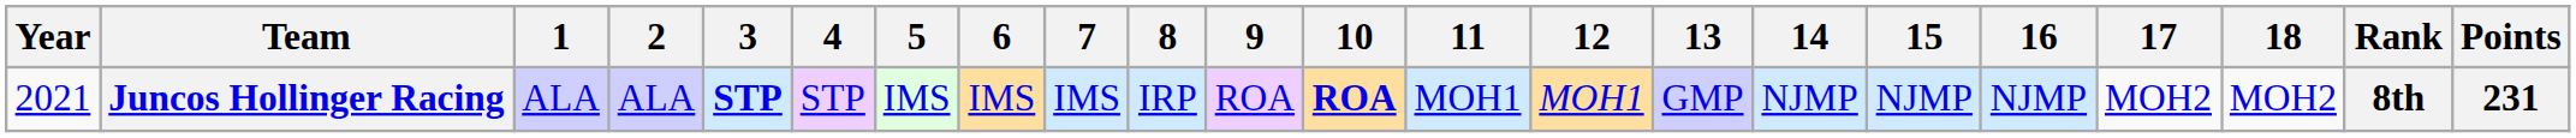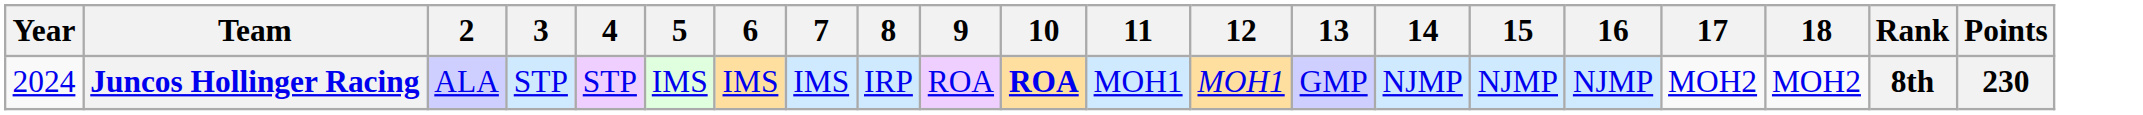 <table class="wikitable" style="text-align:center; font-size:85%">
 <tr>
 <th>Year</th>
 <th>Team</th>
-<th>1</th>
 <th>2</th>
 <th>3</th>
 <th>4</th>
 <th>5</th>
 <th>6</th>
 <th>7</th>
 <th>8</th>
 <th>9</th>
 <th>10</th>
 <th>11</th>
 <th>12</th>
 <th>13</th>
 <th>14</th>
 <th>15</th>
 <th>16</th>
 <th>17</th>
 <th>18</th>
 <th>Rank</th>
 <th>Points</th>
 </tr>
 <tr>
-<td><a href='#'>2021</a></td>
+<td><a href='#'>2024</a></td>
 <th nowrap><a href='#'>Juncos Hollinger Racing</a></th>
 <td style="background:#CFCFFF;"><a href='#'>ALA</a><br></td>
-<td style="background:#CFCFFF;"><a href='#'>ALA</a><br></td>
-<td style="background:#CFEAFF;"><strong><a href='#'>STP</a><br></strong></td>
+<td style="background:#CFEAFF;"><a href='#'>STP</a><br></td>
 <td style="background:#EFCFFF;"><a href='#'>STP</a><br></td>
 <td style="background:#DFFFDF;"><a href='#'>IMS</a><br></td>
 <td style="background:#FFDF9F;"><a href='#'>IMS</a><br></td>
 <td style="background:#CFEAFF;"><a href='#'>IMS</a><br></td>
 <td style="background:#CFEAFF;"><a href='#'>IRP</a><br></td>
 <td style="background:#EFCFFF;"><a href='#'>ROA</a><br></td>
 <td style="background:#FFDF9F;"><strong><a href='#'>ROA</a><br></strong></td>
 <td style="background:#CFEAFF;"><a href='#'>MOH1</a><br></td>
 <td style="background:#FFDF9F;"><em><a href='#'>MOH1</a></em><br></td>
 <td style="background:#CFCFFF;"><a href='#'>GMP</a><br></td>
 <td style="background:#CFEAFF;"><a href='#'>NJMP</a><br></td>
 <td style="background:#CFEAFF;"><a href='#'>NJMP</a><br></td>
 <td style="background:#CFEAFF;"><a href='#'>NJMP</a><br></td>
 <td><a href='#'>MOH2</a></td>
 <td><a href='#'>MOH2</a></td>
 <th>8th</th>
-<th>231</th>
+<th>230</th>
 </tr>
 </table>
